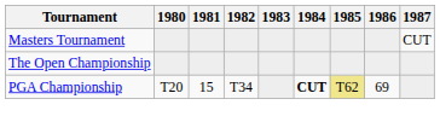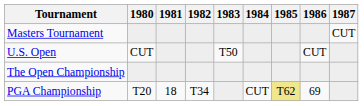 <table class="wikitable" style="font-size:95%;text-align:center;">
 <tr>
 <th>Tournament</th>
 <th>1980</th>
 <th>1981</th>
 <th>1982</th>
 <th>1983</th>
 <th>1984</th>
 <th>1985</th>
 <th>1986</th>
 <th>1987</th>
 </tr>
 <tr>
 <td align=left><a href='#'>Masters Tournament</a></td>
 <td style="background:#eeeeee;"></td>
 <td style="background:#eeeeee;"></td>
 <td style="background:#eeeeee;"></td>
 <td style="background:#eeeeee;"></td>
 <td style="background:#eeeeee;"></td>
 <td style="background:#eeeeee;"></td>
 <td style="background:#eeeeee;"></td>
 <td>CUT</td>
 </tr>
 <tr>
+<td align=left><a href='#'>U.S. Open</a></td>
+<td>CUT</td>
+<td style="background:#eeeeee;"></td>
+<td style="background:#eeeeee;"></td>
+<td>T50</td>
+<td style="background:#eeeeee;"></td>
+<td style="background:#eeeeee;"></td>
+<td>CUT</td>
+<td style="background:#eeeeee;"></td>
+</tr>
+<tr>
 <td align=left><a href='#'>The Open Championship</a></td>
 <td style="background:#eeeeee;"></td>
 <td style="background:#eeeeee;"></td>
 <td style="background:#eeeeee;"></td>
 <td style="background:#eeeeee;"></td>
 <td style="background:#eeeeee;"></td>
 <td style="background:#eeeeee;"></td>
 <td style="background:#eeeeee;"></td>
 <td style="background:#eeeeee;"></td>
 </tr>
 <tr>
 <td align=left><a href='#'>PGA Championship</a></td>
 <td>T20</td>
-<td>15</td>
+<td>18</td>
 <td>T34</td>
 <td style="background:#eeeeee;"></td>
-<td><strong>CUT</strong></td>
+<td>CUT</td>
 <td style="background: khaki;">T62</td>
 <td>69</td>
 <td style="background:#eeeeee;"></td>
 </tr>
 </table>
